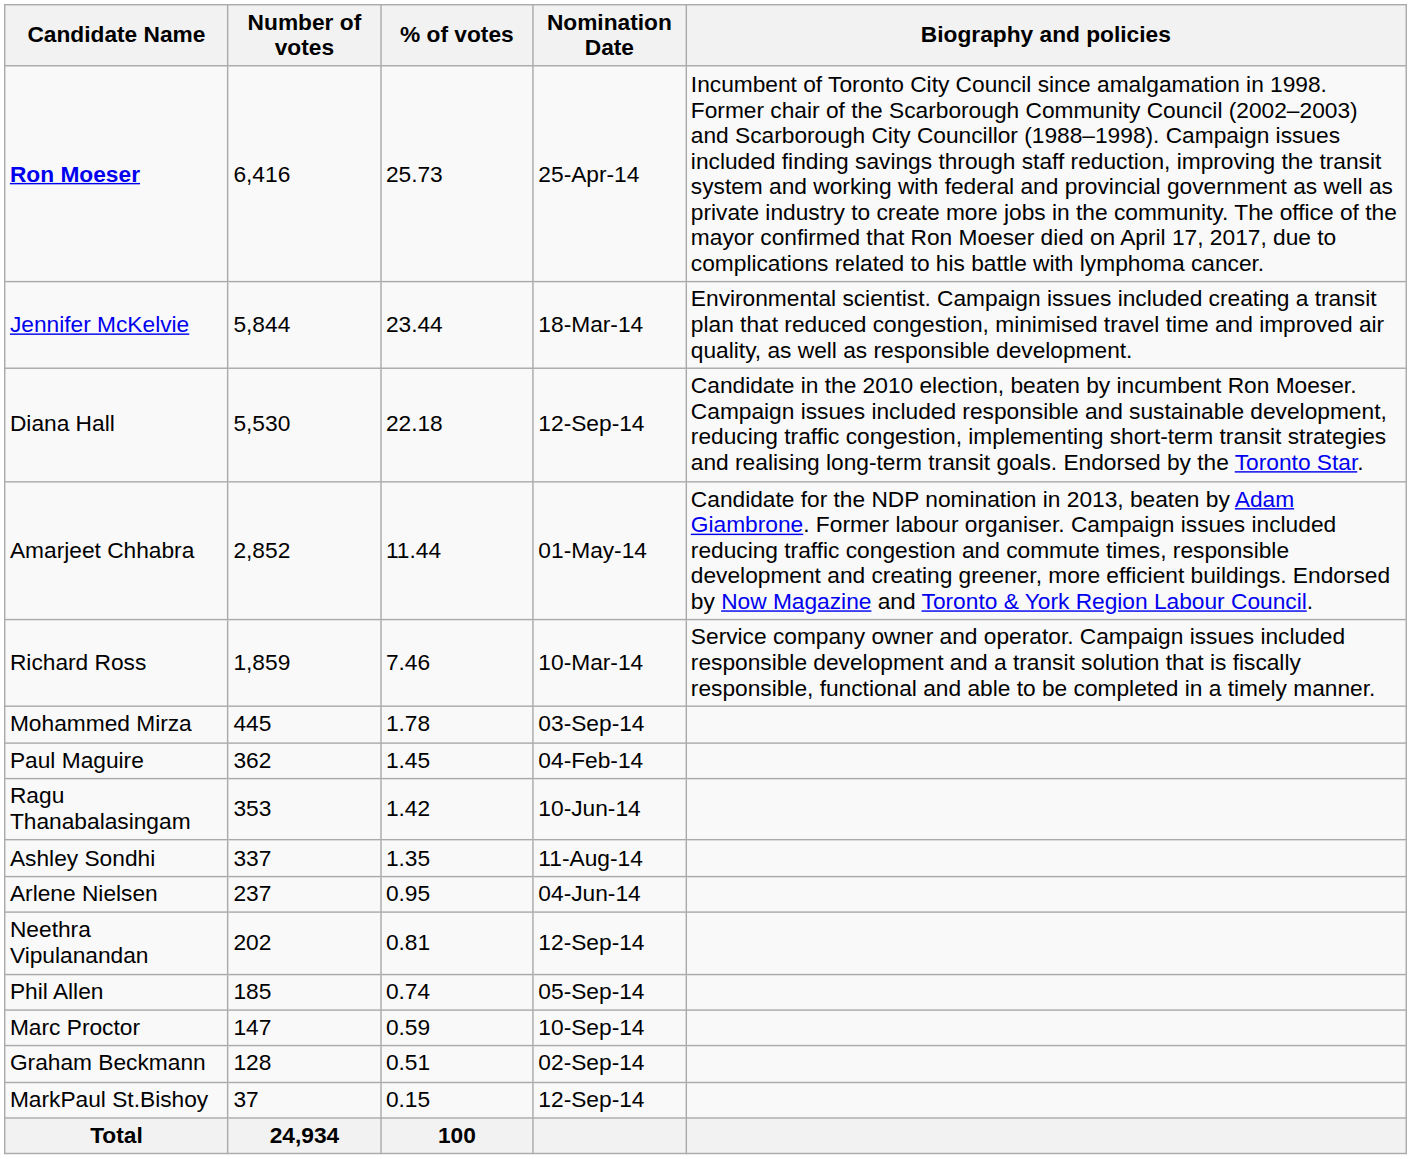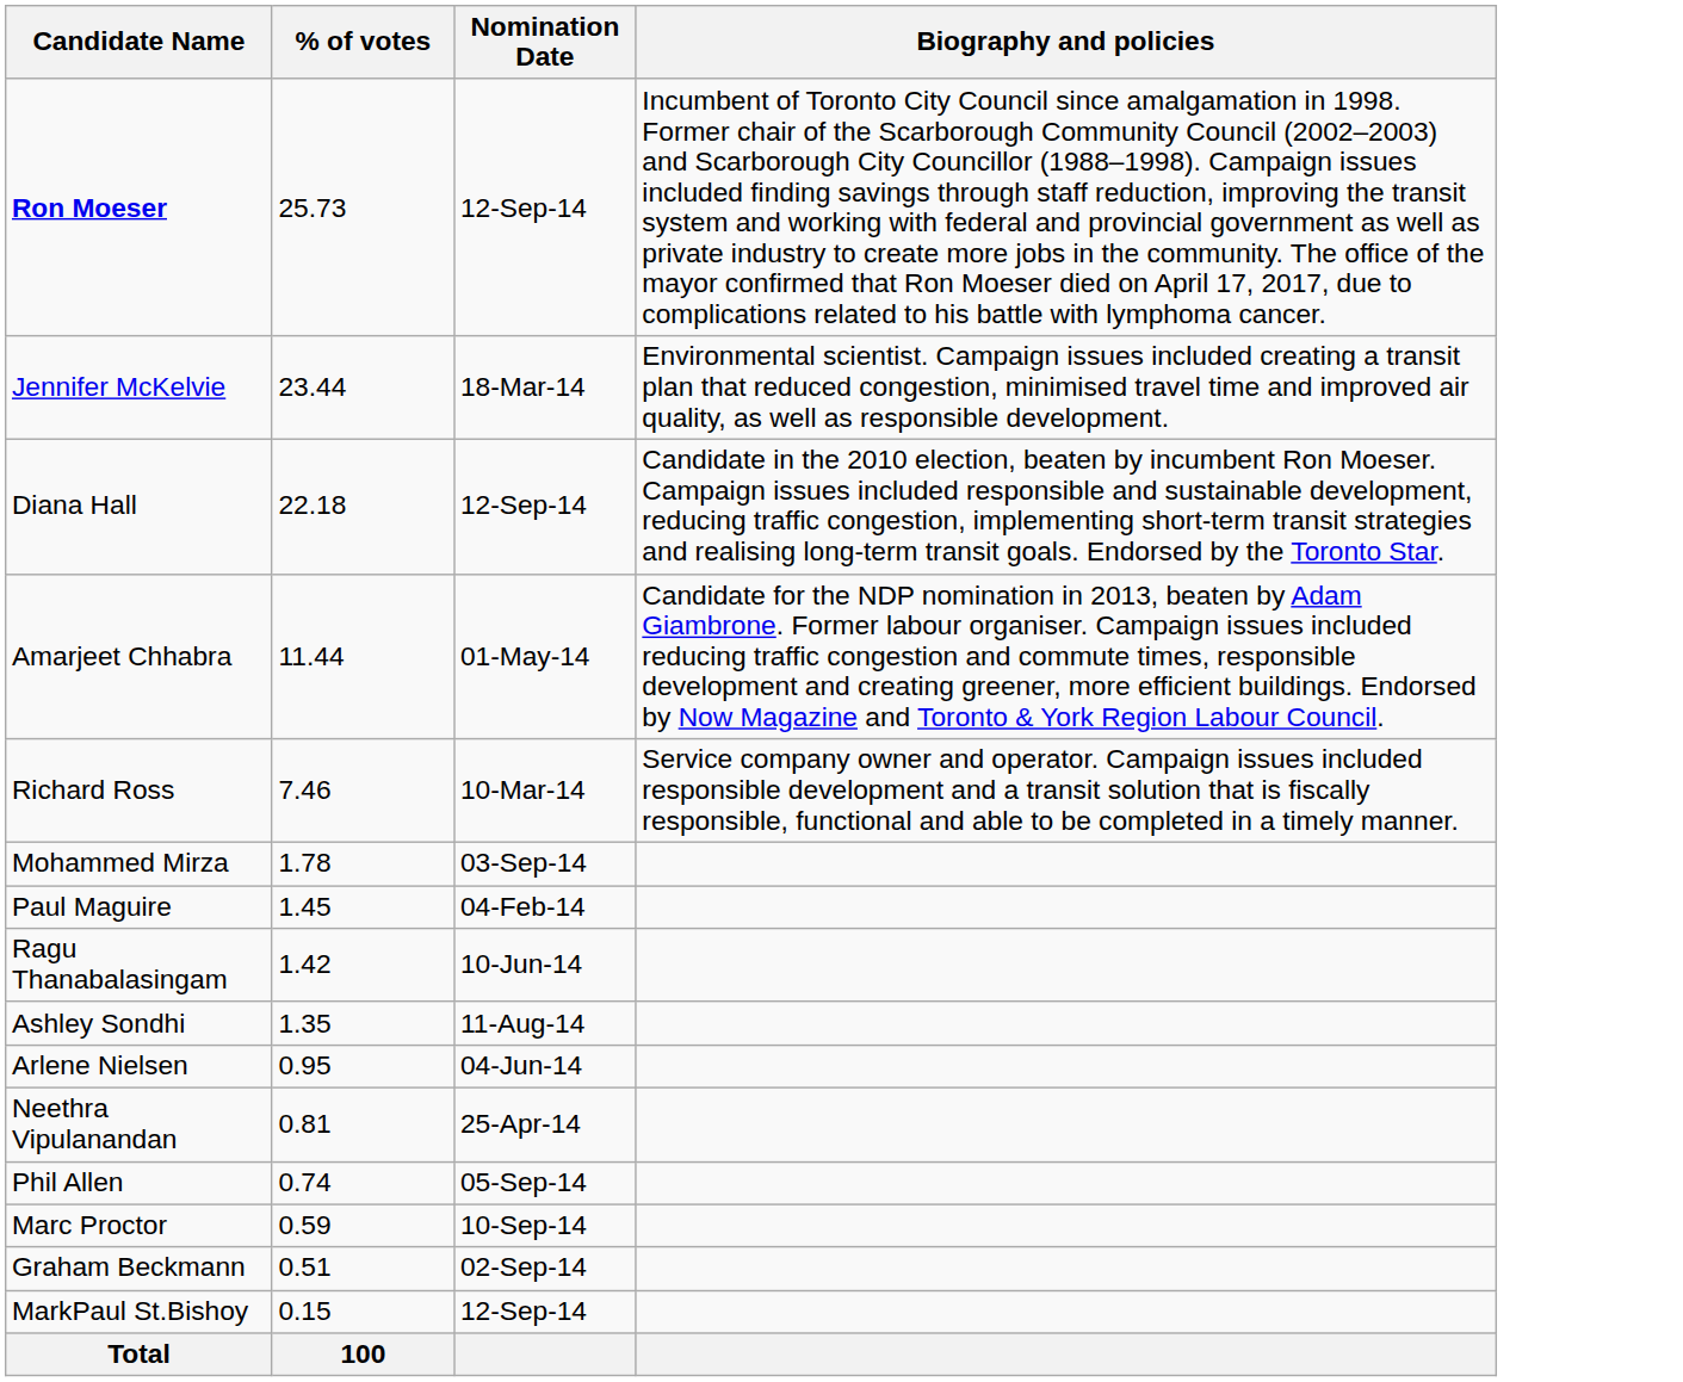 <table class="wikitable">
 <tr>
 <th scope="col" style="width: 150px;">Candidate Name</th>
-<th scope="col" style="width: 100px;">Number of votes</th>
 <th scope="col" style="width: 100px;">% of votes</th>
 <th scope="col" style="width: 100px;">Nomination Date</th>
 <th scope="col" style="width: 500px;">Biography and policies</th>
 </tr>
 <tr>
 <td><strong><a href='#'>Ron Moeser</a></strong></td>
-<td>6,416</td>
 <td>25.73</td>
-<td>25-Apr-14</td>
+<td>12-Sep-14</td>
 <td>Incumbent of Toronto City Council since amalgamation in 1998. Former chair of the Scarborough Community Council (2002–2003) and Scarborough City Councillor (1988–1998). Campaign issues included finding savings through staff reduction, improving the transit system and working with federal and provincial government as well as private industry to create more jobs in the community. The office of the mayor confirmed that Ron Moeser died on April 17, 2017, due to complications related to his battle with lymphoma cancer.</td>
 </tr>
 <tr>
 <td><a href='#'>Jennifer McKelvie</a></td>
-<td>5,844</td>
 <td>23.44</td>
 <td>18-Mar-14</td>
 <td>Environmental scientist. Campaign issues included creating a transit plan that reduced congestion, minimised travel time and improved air quality, as well as responsible development.</td>
 </tr>
 <tr>
 <td>Diana Hall</td>
-<td>5,530</td>
 <td>22.18</td>
 <td>12-Sep-14</td>
 <td>Candidate in the 2010 election, beaten by incumbent Ron Moeser. Campaign issues included responsible and sustainable development, reducing traffic congestion, implementing short-term transit strategies and realising long-term transit goals. Endorsed by the <a href='#'>Toronto Star</a>.</td>
 </tr>
 <tr>
 <td>Amarjeet Chhabra</td>
-<td>2,852</td>
 <td>11.44</td>
 <td>01-May-14</td>
 <td>Candidate for the NDP nomination in 2013, beaten by <a href='#'>Adam Giambrone</a>. Former labour organiser. Campaign issues included reducing traffic congestion and commute times, responsible development and creating greener, more efficient buildings. Endorsed by <a href='#'>Now Magazine</a> and <a href='#'>Toronto & York Region Labour Council</a>.</td>
 </tr>
 <tr>
 <td>Richard Ross</td>
-<td>1,859</td>
 <td>7.46</td>
 <td>10-Mar-14</td>
 <td>Service company owner and operator. Campaign issues included responsible development and a transit solution that is fiscally responsible, functional and able to be completed in a timely manner.</td>
 </tr>
 <tr>
 <td>Mohammed Mirza</td>
-<td>445</td>
 <td>1.78</td>
 <td>03-Sep-14</td>
 <td></td>
 </tr>
 <tr>
 <td>Paul Maguire</td>
-<td>362</td>
 <td>1.45</td>
 <td>04-Feb-14</td>
 <td></td>
 </tr>
 <tr>
 <td>Ragu Thanabalasingam</td>
-<td>353</td>
 <td>1.42</td>
 <td>10-Jun-14</td>
 <td></td>
 </tr>
 <tr>
 <td>Ashley Sondhi</td>
-<td>337</td>
 <td>1.35</td>
 <td>11-Aug-14</td>
 <td></td>
 </tr>
 <tr>
 <td>Arlene Nielsen</td>
-<td>237</td>
 <td>0.95</td>
 <td>04-Jun-14</td>
 <td></td>
 </tr>
 <tr>
 <td>Neethra Vipulanandan</td>
-<td>202</td>
 <td>0.81</td>
-<td>12-Sep-14</td>
+<td>25-Apr-14</td>
 <td></td>
 </tr>
 <tr>
 <td>Phil Allen</td>
-<td>185</td>
 <td>0.74</td>
 <td>05-Sep-14</td>
 <td></td>
 </tr>
 <tr>
 <td>Marc Proctor</td>
-<td>147</td>
 <td>0.59</td>
 <td>10-Sep-14</td>
 <td></td>
 </tr>
 <tr>
 <td>Graham Beckmann</td>
-<td>128</td>
 <td>0.51</td>
 <td>02-Sep-14</td>
 <td></td>
 </tr>
 <tr>
 <td>MarkPaul St.Bishoy</td>
-<td>37</td>
 <td>0.15</td>
 <td>12-Sep-14</td>
 <td></td>
 </tr>
 <tr>
 <th>Total</th>
-<th>24,934</th>
 <th>100</th>
 <th></th>
 <th></th>
 </tr>
 </table>
